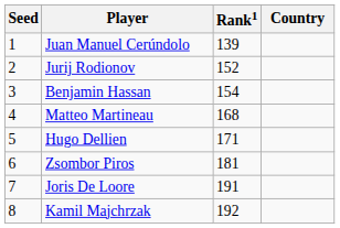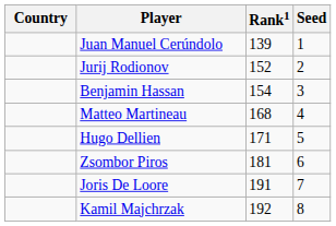 <table class="sortable wikitable">
 <tr>
-<th>Seed</th>
+<th width="70">Country</th>
 <th width="175">Player</th>
 <th>Rank<sup>1</sup></th>
-<th width="70">Country</th>
+<th>Seed</th>
 </tr>
 <tr>
-<td>1</td>
+<td></td>
 <td><a href='#'>Juan Manuel Cerúndolo</a></td>
 <td>139</td>
-<td></td>
+<td>1</td>
 </tr>
 <tr>
-<td>2</td>
+<td></td>
 <td><a href='#'>Jurij Rodionov</a></td>
 <td>152</td>
-<td></td>
+<td>2</td>
 </tr>
 <tr>
-<td>3</td>
+<td></td>
 <td><a href='#'>Benjamin Hassan</a></td>
 <td>154</td>
-<td></td>
+<td>3</td>
 </tr>
 <tr>
-<td>4</td>
+<td></td>
 <td><a href='#'>Matteo Martineau</a></td>
 <td>168</td>
-<td></td>
+<td>4</td>
 </tr>
 <tr>
-<td>5</td>
+<td></td>
 <td><a href='#'>Hugo Dellien</a></td>
 <td>171</td>
-<td></td>
+<td>5</td>
 </tr>
 <tr>
-<td>6</td>
+<td></td>
 <td><a href='#'>Zsombor Piros</a></td>
 <td>181</td>
-<td></td>
+<td>6</td>
 </tr>
 <tr>
-<td>7</td>
+<td></td>
 <td><a href='#'>Joris De Loore</a></td>
 <td>191</td>
-<td></td>
+<td>7</td>
 </tr>
 <tr>
-<td>8</td>
+<td></td>
 <td><a href='#'>Kamil Majchrzak</a></td>
 <td>192</td>
-<td></td>
+<td>8</td>
 </tr>
 </table>
